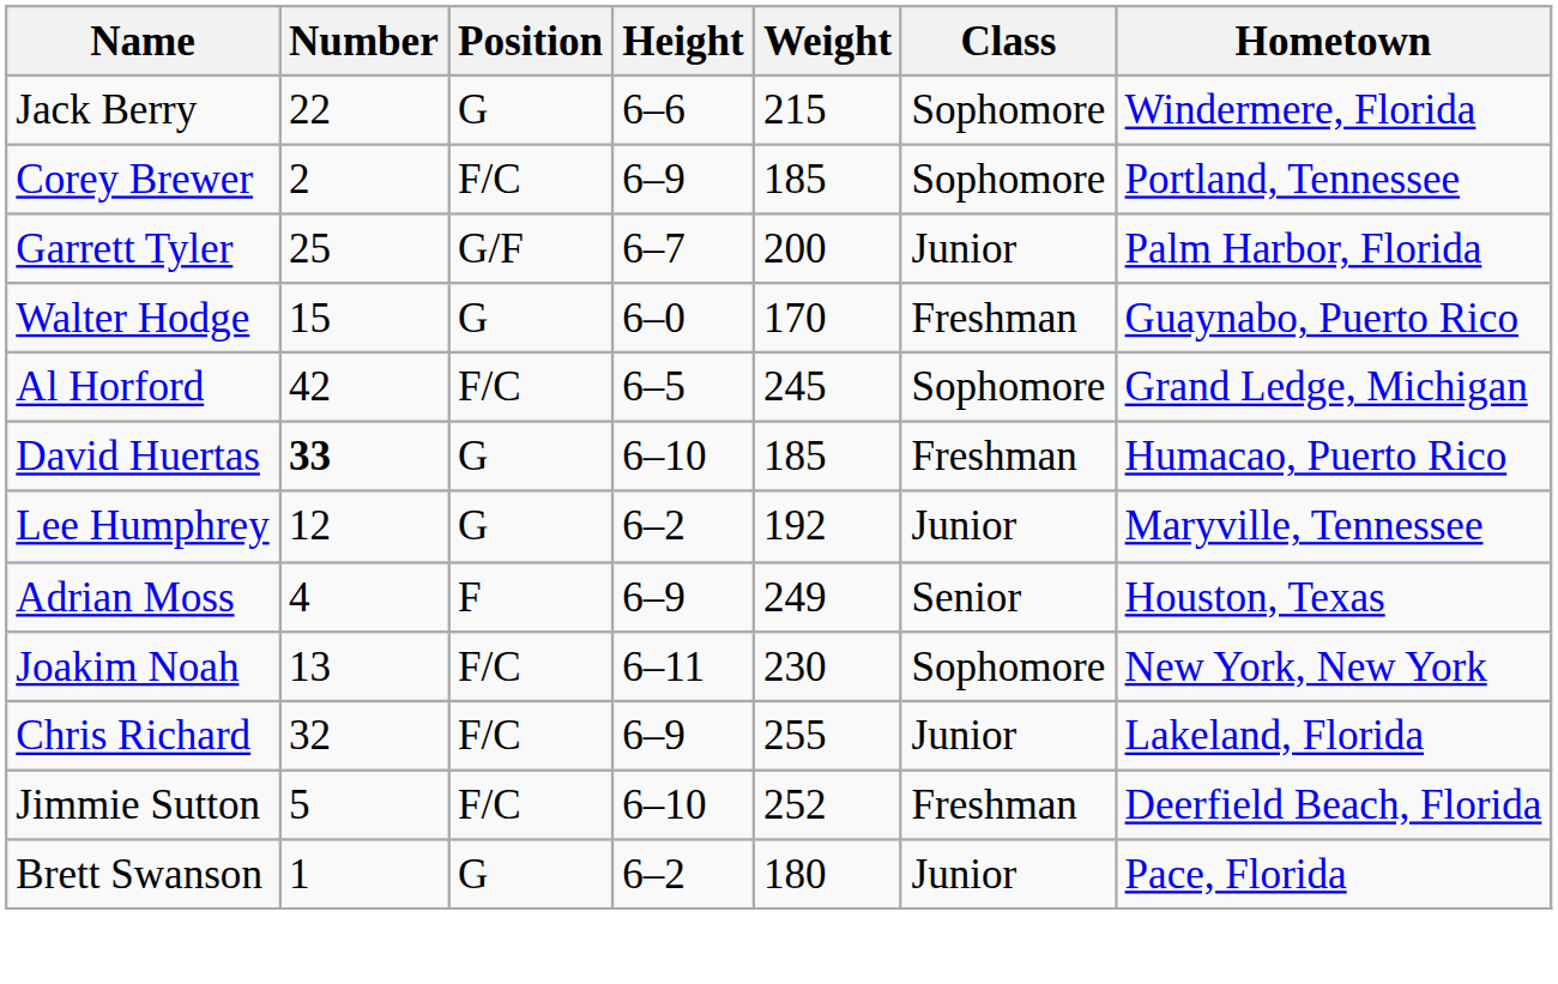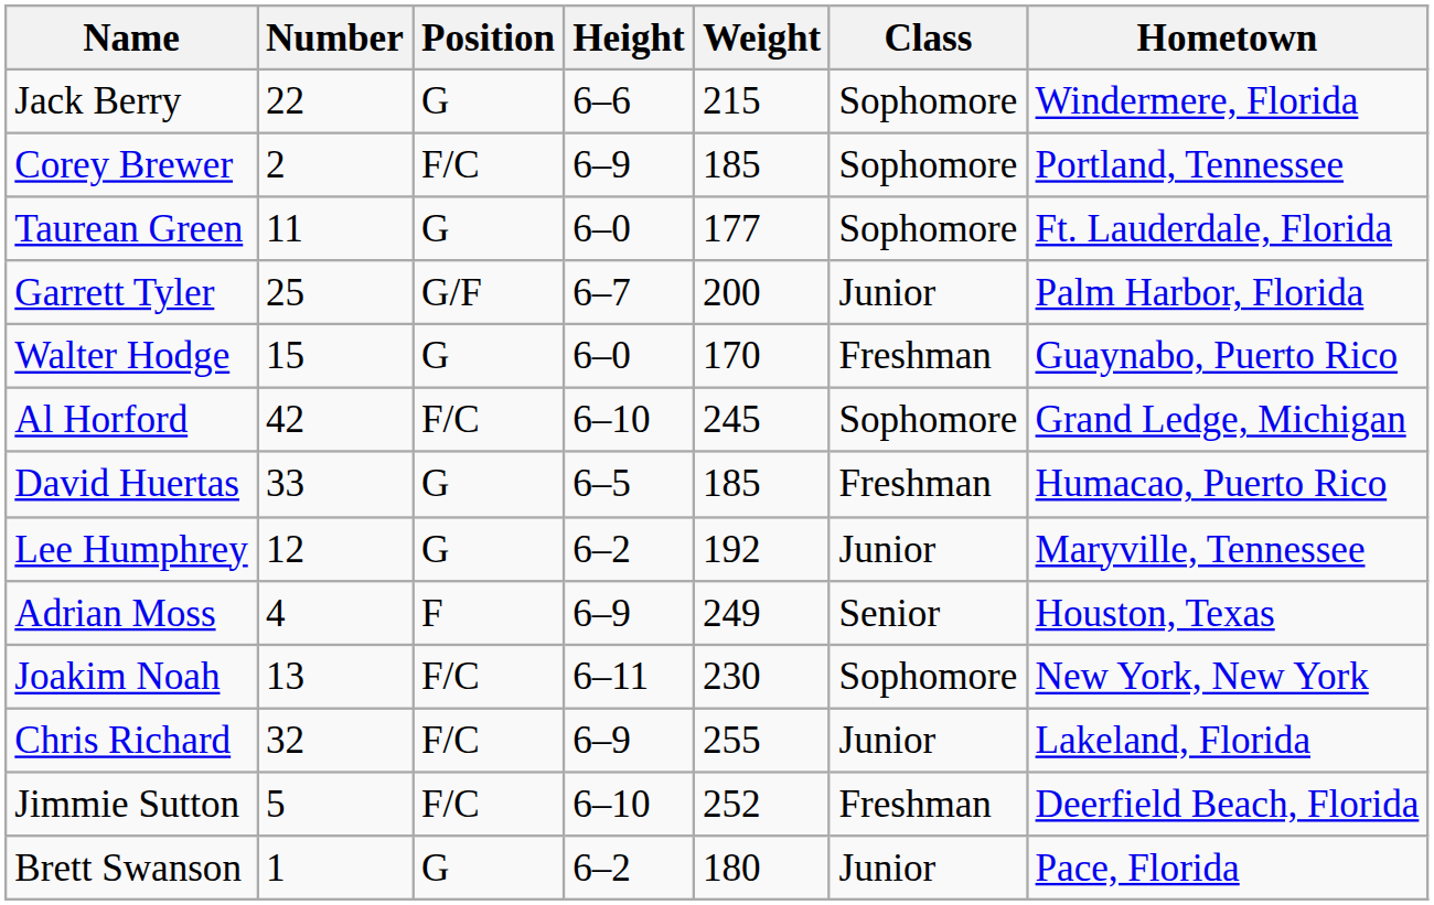 <table class="wikitable" style="font-size: 95%;">
 <tr>
 <th>Name</th>
 <th>Number</th>
 <th>Position</th>
 <th>Height</th>
 <th>Weight</th>
 <th>Class</th>
 <th>Hometown</th>
 </tr>
 <tr>
 <td>Jack Berry</td>
 <td>22</td>
 <td>G</td>
 <td>6–6</td>
 <td>215</td>
 <td>Sophomore</td>
 <td><a href='#'>Windermere, Florida</a></td>
 </tr>
 <tr>
 <td><a href='#'>Corey Brewer</a></td>
 <td>2</td>
 <td>F/C</td>
 <td>6–9</td>
 <td>185</td>
 <td>Sophomore</td>
 <td><a href='#'>Portland, Tennessee</a></td>
 </tr>
 <tr>
+<td><a href='#'>Taurean Green</a></td>
+<td>11</td>
+<td>G</td>
+<td>6–0</td>
+<td>177</td>
+<td>Sophomore</td>
+<td><a href='#'>Ft. Lauderdale, Florida</a></td>
+</tr>
+<tr>
 <td><a href='#'>Garrett Tyler</a></td>
 <td>25</td>
 <td>G/F</td>
 <td>6–7</td>
 <td>200</td>
 <td>Junior</td>
 <td><a href='#'>Palm Harbor, Florida</a></td>
 </tr>
 <tr>
 <td><a href='#'>Walter Hodge</a></td>
 <td>15</td>
 <td>G</td>
 <td>6–0</td>
 <td>170</td>
 <td>Freshman</td>
 <td><a href='#'>Guaynabo, Puerto Rico</a></td>
 </tr>
 <tr>
 <td><a href='#'>Al Horford</a></td>
 <td>42</td>
 <td>F/C</td>
-<td>6–5</td>
+<td>6–10</td>
 <td>245</td>
 <td>Sophomore</td>
 <td><a href='#'>Grand Ledge, Michigan</a></td>
 </tr>
 <tr>
 <td><a href='#'>David Huertas</a></td>
-<td><strong>33</strong></td>
+<td>33</td>
 <td>G</td>
-<td>6–10</td>
+<td>6–5</td>
 <td>185</td>
 <td>Freshman</td>
 <td><a href='#'>Humacao, Puerto Rico</a></td>
 </tr>
 <tr>
 <td><a href='#'>Lee Humphrey</a></td>
 <td>12</td>
 <td>G</td>
 <td>6–2</td>
 <td>192</td>
 <td>Junior</td>
 <td><a href='#'>Maryville, Tennessee</a></td>
 </tr>
 <tr>
 <td><a href='#'>Adrian Moss</a></td>
 <td>4</td>
 <td>F</td>
 <td>6–9</td>
 <td>249</td>
 <td>Senior</td>
 <td><a href='#'>Houston, Texas</a></td>
 </tr>
 <tr>
 <td><a href='#'>Joakim Noah</a></td>
 <td>13</td>
 <td>F/C</td>
 <td>6–11</td>
 <td>230</td>
 <td>Sophomore</td>
 <td><a href='#'>New York, New York</a></td>
 </tr>
 <tr>
 <td><a href='#'>Chris Richard</a></td>
 <td>32</td>
 <td>F/C</td>
 <td>6–9</td>
 <td>255</td>
 <td>Junior</td>
 <td><a href='#'>Lakeland, Florida</a></td>
 </tr>
 <tr>
 <td>Jimmie Sutton</td>
 <td>5</td>
 <td>F/C</td>
 <td>6–10</td>
 <td>252</td>
 <td>Freshman</td>
 <td><a href='#'>Deerfield Beach, Florida</a></td>
 </tr>
 <tr>
 <td>Brett Swanson</td>
 <td>1</td>
 <td>G</td>
 <td>6–2</td>
 <td>180</td>
 <td>Junior</td>
 <td><a href='#'>Pace, Florida</a></td>
 </tr>
 <tr>
 </tr>
 </table>
